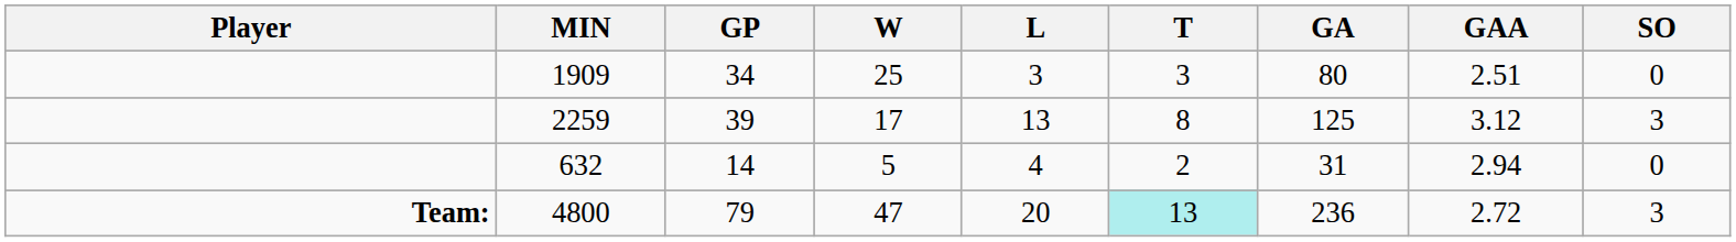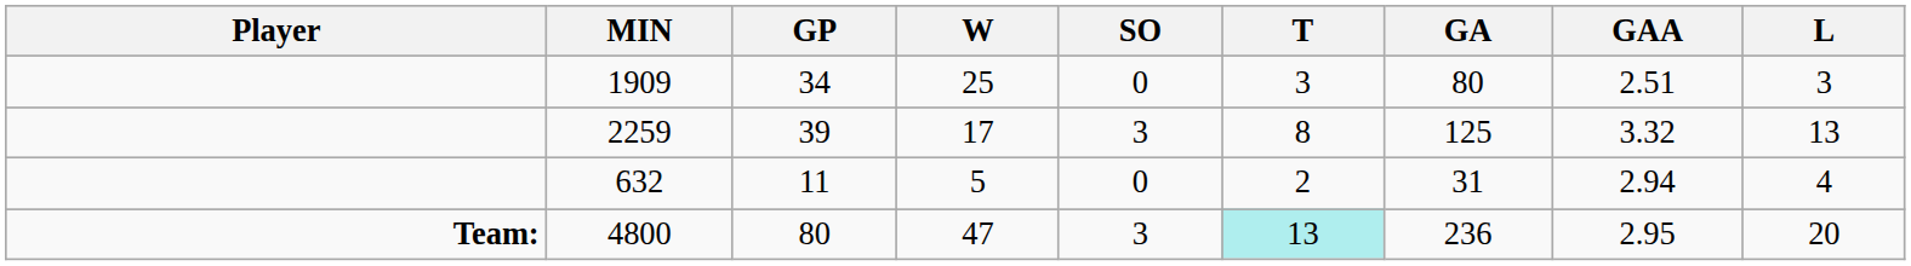 <table class="wikitable sortable" width="60%">
 <tr>
 <th bgcolor="#DDDDFF" width="10%">Player</th>
 <th width="3%" bgcolor="#DDDDFF" title="Minutes played">MIN</th>
 <th width="3%" bgcolor="#DDDDFF" title="Games played in">GP</th>
 <th width="3%" bgcolor="#DDDDFF" title="Games played in">W</th>
-<th width="3%" bgcolor="#DDDDFF"title="Games played in">L</th>
+<th width="3%" bgcolor="#DDDDFF"title="Shut-outs">SO</th>
 <th width="3%" bgcolor="#DDDDFF" title="Ties">T</th>
 <th width="3%" bgcolor="#DDDDFF" title="Goals against">GA</th>
 <th width="3%" bgcolor="#DDDDFF" title="Goals against average">GAA</th>
-<th width="3%" bgcolor="#DDDDFF"title="Shut-outs">SO</th>
+<th width="3%" bgcolor="#DDDDFF"title="Games played in">L</th>
 </tr>
 <tr align="center">
 <td align="right"></td>
 <td>1909</td>
 <td>34</td>
 <td>25</td>
-<td>3</td>
+<td>0</td>
 <td>3</td>
 <td>80</td>
 <td>2.51</td>
-<td>0</td>
+<td>3</td>
 </tr>
 <tr align="center">
 <td align="right"></td>
 <td>2259</td>
 <td>39</td>
 <td>17</td>
-<td>13</td>
+<td>3</td>
 <td>8</td>
 <td>125</td>
-<td>3.12</td>
-<td>3</td>
+<td>3.32</td>
+<td>13</td>
 </tr>
 <tr align="center">
 <td align="right"></td>
 <td>632</td>
-<td>14</td>
+<td>11</td>
 <td>5</td>
-<td>4</td>
+<td>0</td>
 <td>2</td>
 <td>31</td>
 <td>2.94</td>
-<td>0</td>
+<td>4</td>
 </tr>
 <tr align="center">
 <td align="right"><strong>Team:</strong></td>
 <td>4800</td>
-<td>79</td>
+<td>80</td>
 <td>47</td>
-<td>20</td>
+<td>3</td>
 <td style="background: paleturquoise;">13</td>
 <td>236</td>
-<td>2.72</td>
-<td>3</td>
+<td>2.95</td>
+<td>20</td>
 </tr>
 </table>
